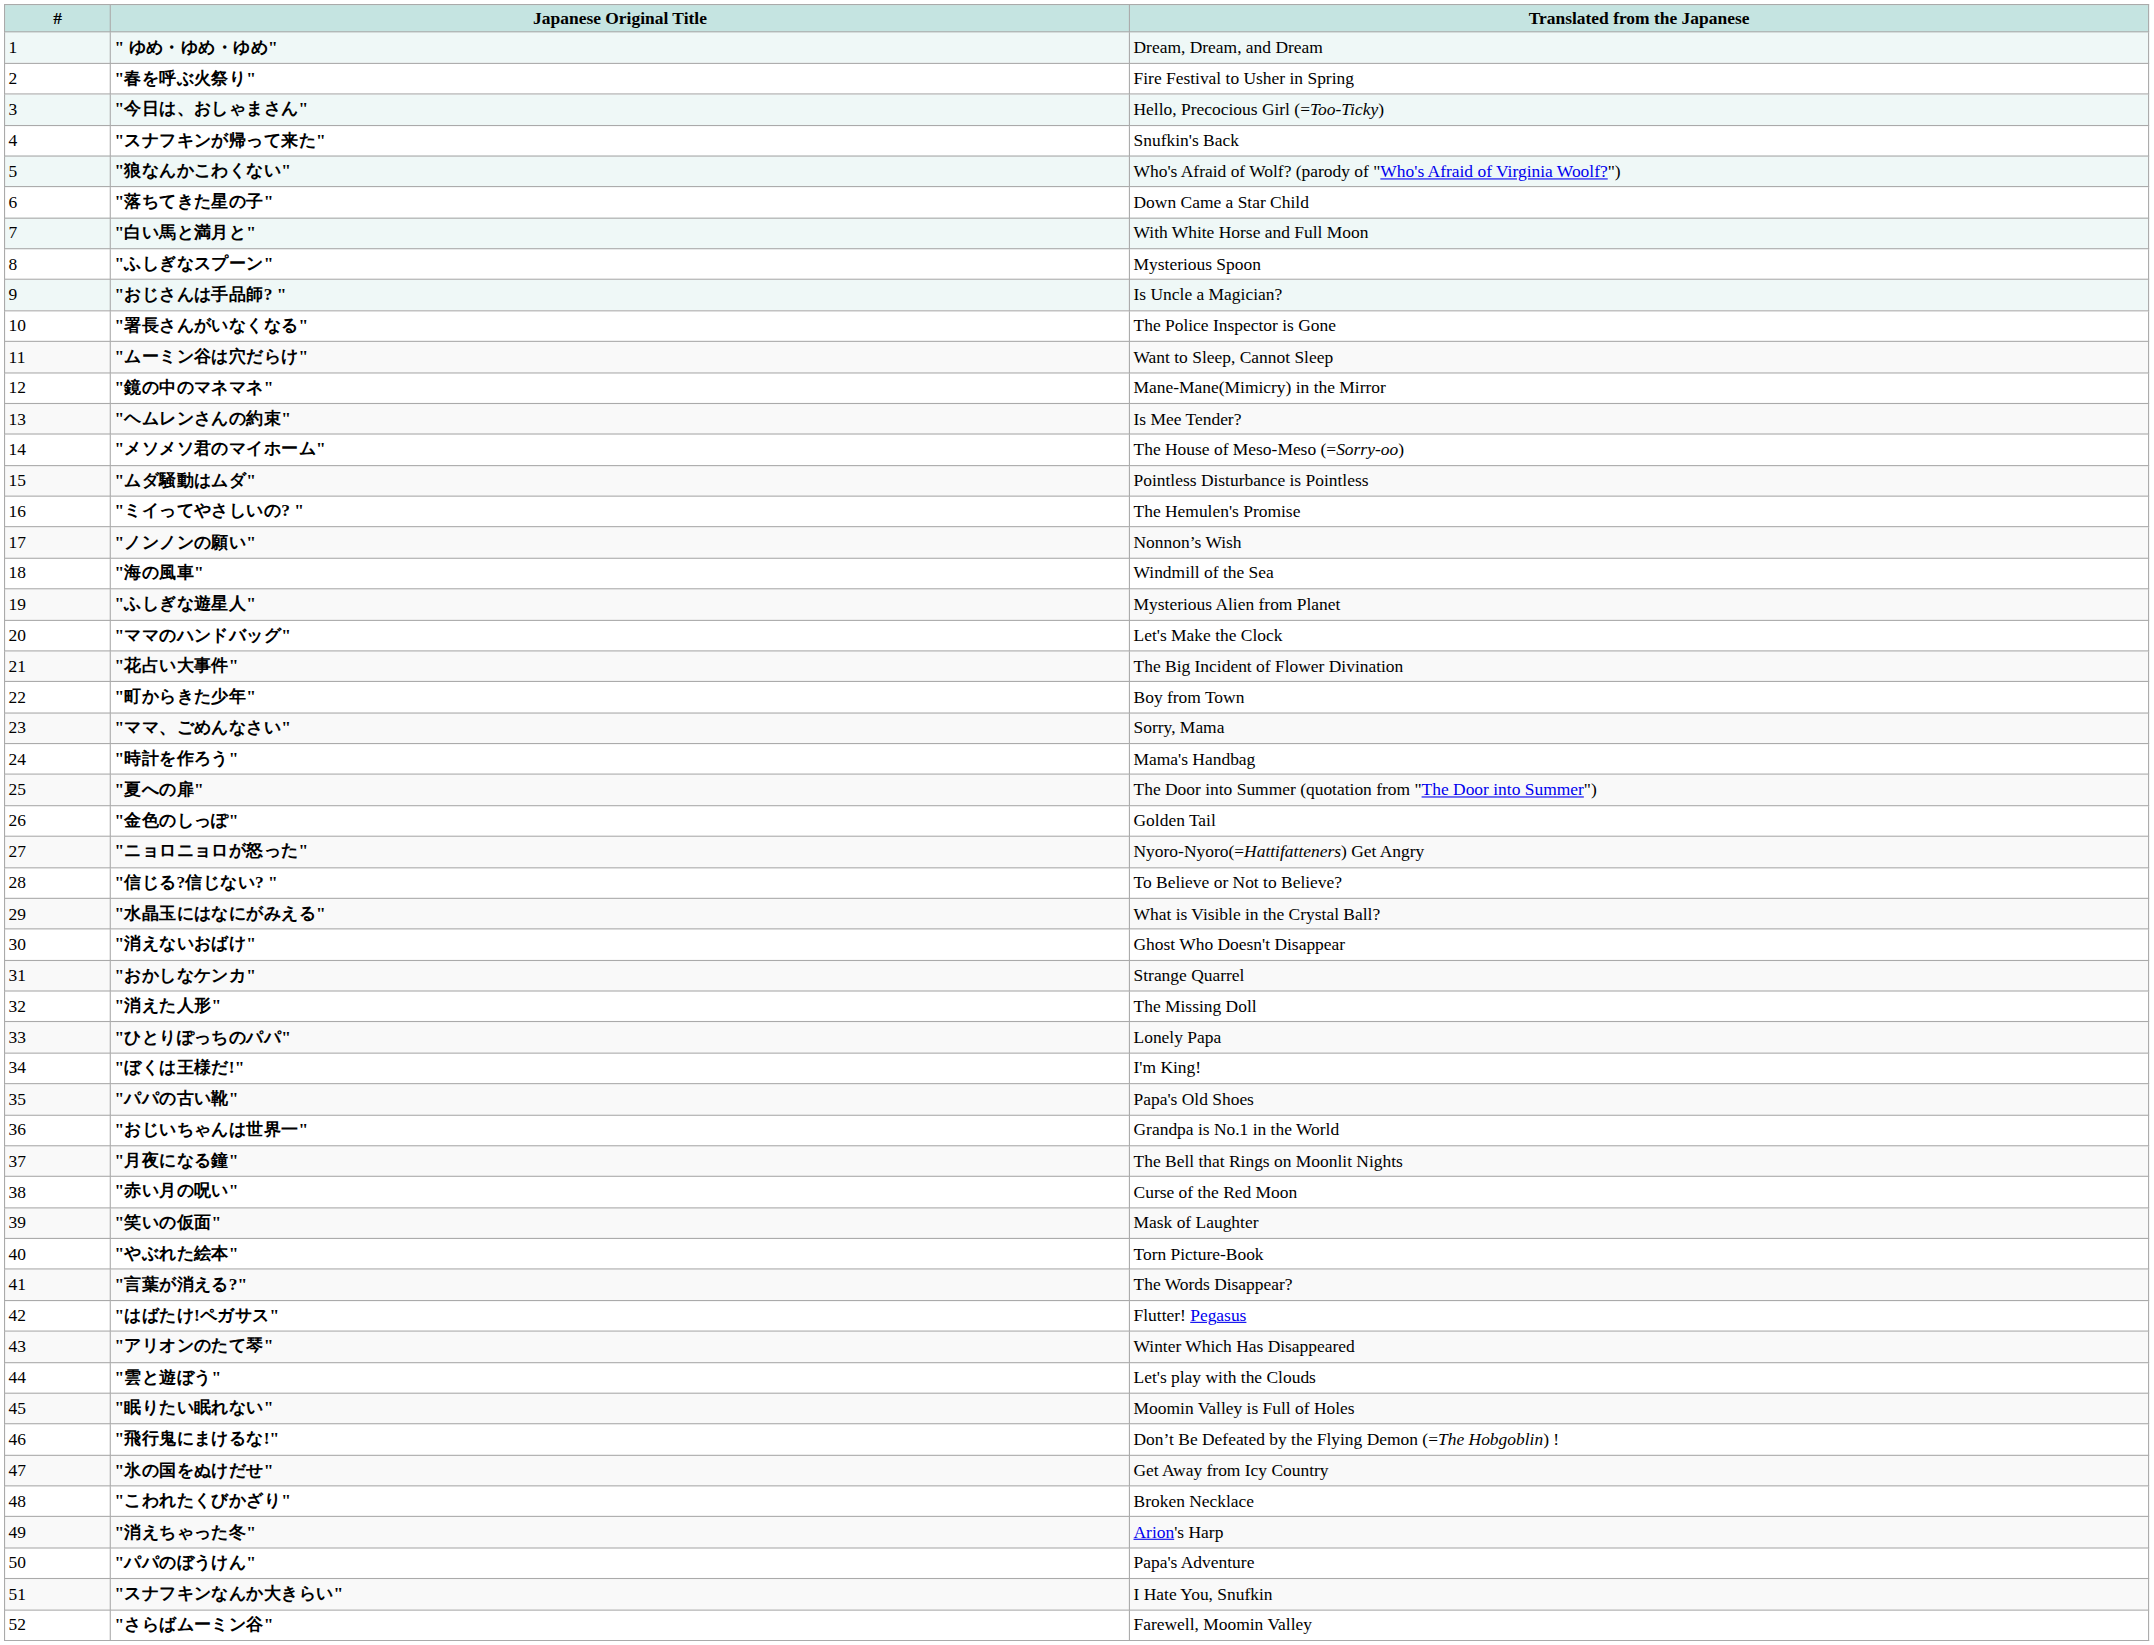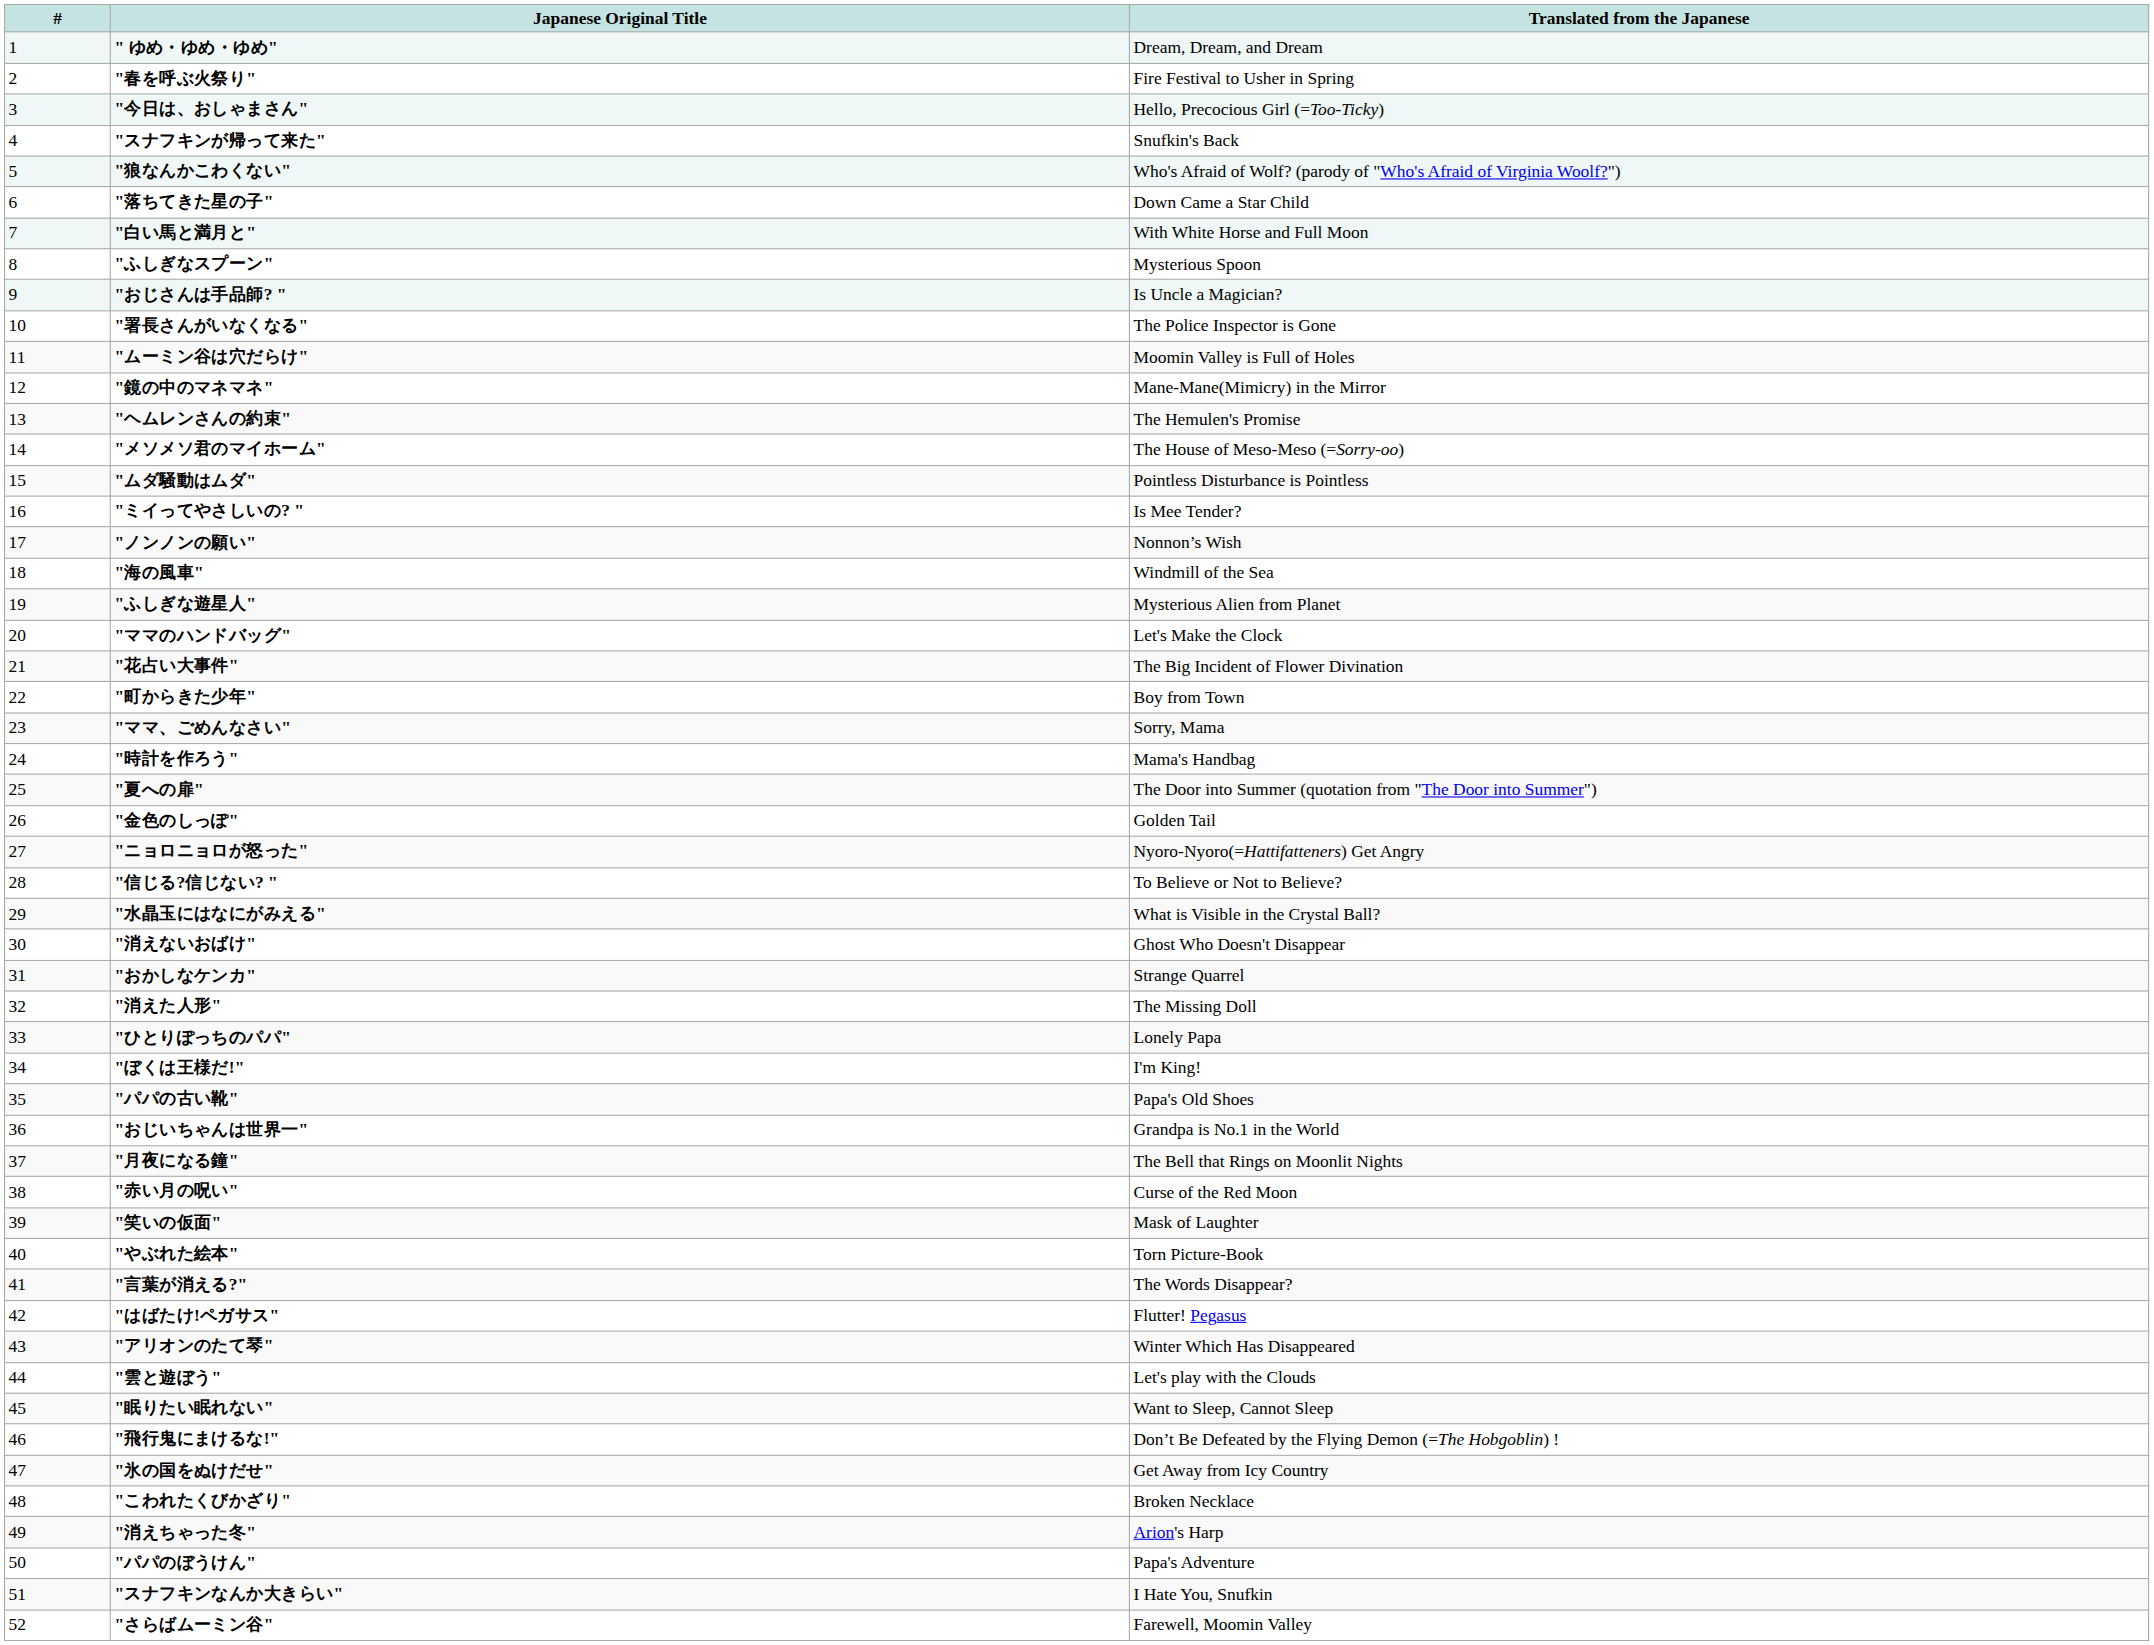 <table class="wikitable">
 <tr>
 <th style="background:#c5e4e1; width:1%;">#</th>
 <th style="background:#c5e4e1; width:10%;">Japanese Original Title</th>
 <th style="background:#c5e4e1; width:10%;">Translated from the Japanese</th>
 </tr>
 <tr style="background:#eff8f7;"|>
 <td>1</td>
 <td><strong>" ゆめ・ゆめ・ゆめ"</strong></td>
 <td>Dream, Dream, and Dream</td>
 </tr>
 <tr style="background:#fff;"|>
 <td>2</td>
 <td><strong>"春を呼ぶ火祭り"</strong></td>
 <td>Fire Festival to Usher in Spring</td>
 </tr>
 <tr style="background:#eff8f7;"|>
 <td>3</td>
 <td><strong>"今日は、おしゃまさん"</strong></td>
 <td>Hello, Precocious Girl (=<em>Too-Ticky</em>)</td>
 </tr>
 <tr style="background:#fff;"|>
 <td>4</td>
 <td><strong>"スナフキンが帰って来た"</strong></td>
 <td>Snufkin's Back</td>
 </tr>
 <tr style="background:#eff8f7;"|>
 <td>5</td>
 <td><strong>"狼なんかこわくない"</strong></td>
 <td>Who's Afraid of Wolf? (parody of "<a href='#'>Who's Afraid of Virginia Woolf?</a>")</td>
 </tr>
 <tr style="background:#fff;"|>
 <td>6</td>
 <td><strong>"落ちてきた星の子"</strong></td>
 <td>Down Came a Star Child</td>
 </tr>
 <tr style="background:#eff8f7;"|>
 <td>7</td>
 <td><strong>"白い馬と満月と"</strong></td>
 <td>With White Horse and Full Moon</td>
 </tr>
 <tr style="background:#fff;"|>
 <td>8</td>
 <td><strong>"ふしぎなスプーン"</strong></td>
 <td>Mysterious Spoon</td>
 </tr>
 <tr style="background:#eff8f7;"|>
 <td>9</td>
 <td><strong>"おじさんは手品師? "</strong></td>
 <td>Is Uncle a Magician?</td>
 </tr>
 <tr style="background:#fff;"|>
 <td>10</td>
 <td><strong>"署長さんがいなくなる"</strong></td>
 <td>The Police Inspector is Gone</td>
 </tr>
 <tr style="background:# EFF8F7;"|>
 <td>11</td>
 <td><strong>"ムーミン谷は穴だらけ"</strong></td>
-<td>Want to Sleep, Cannot Sleep</td>
+<td>Moomin Valley is Full of Holes</td>
 </tr>
 <tr style="background:#fff;"|>
 <td>12</td>
 <td><strong>"鏡の中のマネマネ"</strong></td>
 <td>Mane-Mane(Mimicry) in the Mirror</td>
 </tr>
 <tr style="background:# EFF8F7;"|>
 <td>13</td>
 <td><strong>"ヘムレンさんの約束"</strong></td>
-<td>Is Mee Tender?</td>
+<td>The Hemulen's Promise</td>
 </tr>
 <tr style="background:#fff;"|>
 <td>14</td>
 <td><strong>"メソメソ君のマイホーム"</strong></td>
 <td>The House of Meso-Meso (=<em>Sorry-oo</em>)</td>
 </tr>
 <tr style="background:# EFF8F7;"|>
 <td>15</td>
 <td><strong>"ムダ騒動はムダ"</strong></td>
 <td>Pointless Disturbance is Pointless</td>
 </tr>
 <tr style="background:#fff;"|>
 <td>16</td>
 <td><strong>"ミイってやさしいの? "</strong></td>
-<td>The Hemulen's Promise</td>
+<td>Is Mee Tender?</td>
 </tr>
 <tr style="background:# EFF8F7;"|>
 <td>17</td>
 <td><strong>"ノンノンの願い"</strong></td>
 <td>Nonnon’s Wish</td>
 </tr>
 <tr style="background:#fff;"|>
 <td>18</td>
 <td><strong>"海の風車"</strong></td>
 <td>Windmill of the Sea</td>
 </tr>
 <tr style="background:# EFF8F7;"|>
 <td>19</td>
 <td><strong>"ふしぎな遊星人"</strong></td>
 <td>Mysterious Alien from Planet</td>
 </tr>
 <tr style="background:#fff;"|>
 <td>20</td>
 <td><strong>"ママのハンドバッグ"</strong></td>
 <td>Let's Make the Clock</td>
 </tr>
 <tr style="background:# EFF8F7;"|>
 <td>21</td>
 <td><strong>"花占い大事件"</strong></td>
 <td>The Big Incident of Flower Divination</td>
 </tr>
 <tr style="background:#fff;"|>
 <td>22</td>
 <td><strong>"町からきた少年"</strong></td>
 <td>Boy from Town</td>
 </tr>
 <tr style="background:# EFF8F7;"|>
 <td>23</td>
 <td><strong>"ママ、ごめんなさい"</strong></td>
 <td>Sorry, Mama</td>
 </tr>
 <tr style="background:#fff;"|>
 <td>24</td>
 <td><strong>"時計を作ろう"</strong></td>
 <td>Mama's Handbag</td>
 </tr>
 <tr style="background:# EFF8F7;"|>
 <td>25</td>
 <td><strong>"夏への扉"</strong></td>
 <td>The Door into Summer (quotation from "<a href='#'>The Door into Summer</a>")</td>
 </tr>
 <tr style="background:#fff;"|>
 <td>26</td>
 <td><strong>"金色のしっぽ"</strong></td>
 <td>Golden Tail</td>
 </tr>
 <tr style="background:# EFF8F7;"|>
 <td>27</td>
 <td><strong>"ニョロニョロが怒った"</strong></td>
 <td>Nyoro-Nyoro(=<em>Hattifatteners</em>) Get Angry</td>
 </tr>
 <tr style="background:#fff;"|>
 <td>28</td>
 <td><strong>"信じる?信じない? "</strong></td>
 <td>To Believe or Not to Believe?</td>
 </tr>
 <tr style="background:# EFF8F7;"|>
 <td>29</td>
 <td><strong>"水晶玉にはなにがみえる"</strong></td>
 <td>What is Visible in the Crystal Ball?</td>
 </tr>
 <tr style="background:#fff;"|>
 <td>30</td>
 <td><strong>"消えないおばけ"</strong></td>
 <td>Ghost Who Doesn't Disappear</td>
 </tr>
 <tr style="background:# EFF8F7;"|>
 <td>31</td>
 <td><strong>"おかしなケンカ"</strong></td>
 <td>Strange Quarrel</td>
 </tr>
 <tr style="background:#fff;"|>
 <td>32</td>
 <td><strong>"消えた人形"</strong></td>
 <td>The Missing Doll</td>
 </tr>
 <tr style="background:# EFF8F7;"|>
 <td>33</td>
 <td><strong>"ひとりぽっちのパパ"</strong></td>
 <td>Lonely Papa</td>
 </tr>
 <tr style="background:#fff;"|>
 <td>34</td>
 <td><strong>"ぼくは王様だ!"</strong></td>
 <td>I'm King!</td>
 </tr>
 <tr style="background:# EFF8F7;"|>
 <td>35</td>
 <td><strong>"パパの古い靴"</strong></td>
 <td>Papa's Old Shoes</td>
 </tr>
 <tr style="background:#fff;"|>
 <td>36</td>
 <td><strong>"おじいちゃんは世界一"</strong></td>
 <td>Grandpa is No.1 in the World</td>
 </tr>
 <tr style="background:# EFF8F7;"|>
 <td>37</td>
 <td><strong>"月夜になる鐘"</strong></td>
 <td>The Bell that Rings on Moonlit Nights</td>
 </tr>
 <tr style="background:#fff;"|>
 <td>38</td>
 <td><strong>"赤い月の呪い"</strong></td>
 <td>Curse of the Red Moon</td>
 </tr>
 <tr style="background:# EFF8F7;"|>
 <td>39</td>
 <td><strong>"笑いの仮面"</strong></td>
 <td>Mask of Laughter</td>
 </tr>
 <tr style="background:#fff;"|>
 <td>40</td>
 <td><strong>"やぶれた絵本"</strong></td>
 <td>Torn Picture-Book</td>
 </tr>
 <tr style="background:# EFF8F7;"|>
 <td>41</td>
 <td><strong>"言葉が消える?"</strong></td>
 <td>The Words Disappear?</td>
 </tr>
 <tr style="background:#fff;"|>
 <td>42</td>
 <td><strong>"はばたけ!ペガサス"</strong></td>
 <td>Flutter! <a href='#'>Pegasus</a></td>
 </tr>
 <tr style="background:# EFF8F7;"|>
 <td>43</td>
 <td><strong>"アリオンのたて琴"</strong></td>
 <td>Winter Which Has Disappeared</td>
 </tr>
 <tr style="background:#fff;"|>
 <td>44</td>
 <td><strong>"雲と遊ぼう"</strong></td>
 <td>Let's play with the Clouds</td>
 </tr>
 <tr style="background:# EFF8F7;"|>
 <td>45</td>
 <td><strong>"眠りたい眠れない"</strong></td>
-<td>Moomin Valley is Full of Holes</td>
+<td>Want to Sleep, Cannot Sleep</td>
 </tr>
 <tr style="background:#fff;"|>
 <td>46</td>
 <td><strong>"飛行鬼にまけるな!"</strong></td>
 <td>Don’t Be Defeated by the Flying Demon (=<em>The Hobgoblin</em>) !</td>
 </tr>
 <tr style="background:# EFF8F7;"|>
 <td>47</td>
 <td><strong>"氷の国をぬけだせ"</strong></td>
 <td>Get Away from Icy Country</td>
 </tr>
 <tr style="background:#fff;"|>
 <td>48</td>
 <td><strong>"こわれたくびかざり"</strong></td>
 <td>Broken Necklace</td>
 </tr>
 <tr style="background:# EFF8F7;"|>
 <td>49</td>
 <td><strong>"消えちゃった冬"</strong></td>
 <td><a href='#'>Arion</a>'s Harp</td>
 </tr>
 <tr style="background:#fff;"|>
 <td>50</td>
 <td><strong>"パパのぼうけん"</strong></td>
 <td>Papa's Adventure</td>
 </tr>
 <tr style="background:# EFF8F7;"|>
 <td>51</td>
 <td><strong>"スナフキンなんか大きらい"</strong></td>
 <td>I Hate You, Snufkin</td>
 </tr>
 <tr style="background:#fff;"|>
 <td>52</td>
 <td><strong>"さらばムーミン谷"</strong></td>
 <td>Farewell, Moomin Valley</td>
 </tr>
 <tr style="background:# EFF8F7;"|>
 </tr>
 </table>
